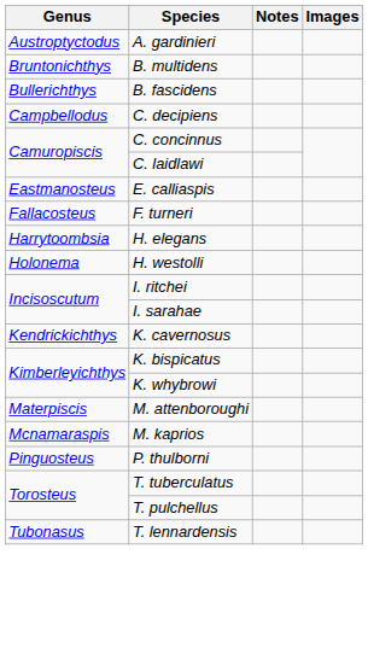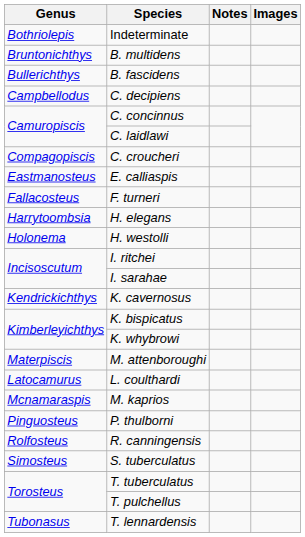 <table class="wikitable sortable">
 <tr>
 <th>Genus</th>
 <th>Species</th>
 <th>Notes</th>
 <th>Images</th>
 </tr>
 <tr>
-<td><em><a href='#'>Austroptyctodus</a></em></td>
-<td><em>A. gardinieri</em></td>
+<td><em><a href='#'>Bothriolepis</a></em></td>
+<td>Indeterminate</td>
 <td align="center"></td>
 <td></td>
 </tr>
 <tr>
 <td><em><a href='#'>Bruntonichthys</a></em></td>
 <td><em>B. multidens</em></td>
 <td align="center"></td>
 <td></td>
 </tr>
 <tr>
 <td><em><a href='#'>Bullerichthys</a></em></td>
 <td><em>B. fascidens</em></td>
 <td align="center"></td>
 <td></td>
 </tr>
 <tr>
 <td><em><a href='#'>Campbellodus</a></em></td>
 <td><em>C. decipiens</em></td>
 <td align="center"></td>
 <td></td>
 </tr>
 <tr>
 <td rowspan="2"><em><a href='#'>Camuropiscis</a></em></td>
 <td><em>C. concinnus</em></td>
 <td align="center"></td>
 <td rowspan="2"></td>
 </tr>
 <tr>
 <td><em>C. laidlawi</em></td>
 <td align="center"></td>
+</tr>
+<tr>
+<td><em><a href='#'>Compagopiscis</a></em></td>
+<td><em>C. croucheri</em></td>
+<td align="center"></td>
+<td></td>
 </tr>
 <tr>
 <td><em><a href='#'>Eastmanosteus</a></em></td>
 <td><em>E. calliaspis</em></td>
 <td align="center"></td>
 <td></td>
 </tr>
 <tr>
 <td><em><a href='#'>Fallacosteus</a></em></td>
 <td><em>F. turneri</em></td>
 <td align="center"></td>
 <td></td>
 </tr>
 <tr>
 <td><em><a href='#'>Harrytoombsia</a></em></td>
 <td><em>H. elegans</em></td>
 <td align="center"></td>
 <td></td>
 </tr>
 <tr>
 <td><em><a href='#'>Holonema</a></em></td>
 <td><em>H. westolli</em></td>
 <td align="center"></td>
 <td></td>
 </tr>
 <tr>
 <td rowspan="2"><em><a href='#'>Incisoscutum</a></em></td>
 <td><em>I. ritchei</em></td>
 <td></td>
 <td></td>
 </tr>
 <tr>
 <td><em>I. sarahae</em></td>
 <td align="center"></td>
 </tr>
 <tr>
 <td><em><a href='#'>Kendrickichthys</a></em></td>
 <td><em>K. cavernosus</em></td>
 <td align="center"></td>
 <td></td>
 </tr>
 <tr>
 <td rowspan="2"><em><a href='#'>Kimberleyichthys</a></em></td>
 <td><em>K. bispicatus</em></td>
 <td align="center"></td>
 </tr>
 <tr>
 <td><em>K. whybrowi</em></td>
 <td align="center"></td>
 <td></td>
 </tr>
 <tr>
 <td><em><a href='#'>Materpiscis</a></em></td>
 <td><em>M. attenboroughi</em></td>
 <td align="center"></td>
 <td></td>
 </tr>
 <tr>
+<td><em><a href='#'>Latocamurus</a></em></td>
+<td><em>L. coulthardi</em></td>
+<td align="center"></td>
+<td></td>
+</tr>
+<tr>
 <td><em><a href='#'>Mcnamaraspis</a></em></td>
 <td><em>M. kaprios</em></td>
 <td align="center"></td>
 <td></td>
 </tr>
 <tr>
 <td><em><a href='#'>Pinguosteus</a></em></td>
 <td><em>P. thulborni</em></td>
+<td align="center"></td>
+<td></td>
+</tr>
+<tr>
+<td><em><a href='#'>Rolfosteus</a></em></td>
+<td><em>R. canningensis</em></td>
+<td align="center"></td>
+<td></td>
+</tr>
+<tr>
+<td><em><a href='#'>Simosteus</a></em></td>
+<td><em>S. tuberculatus</em></td>
 <td align="center"></td>
 <td></td>
 </tr>
 <tr>
 <td rowspan="2"><em><a href='#'>Torosteus</a></em></td>
 <td><em>T. tuberculatus</em></td>
 <td align="center"></td>
 </tr>
 <tr>
 <td><em>T. pulchellus</em></td>
 <td align="center"></td>
 <td></td>
 </tr>
 <tr>
 <td><em><a href='#'>Tubonasus</a></em></td>
 <td><em>T. lennardensis</em></td>
 <td align="center"></td>
 <td></td>
 </tr>
 </table>
